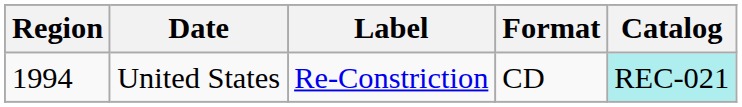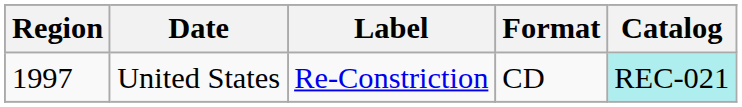 <table class="wikitable">
 <tr>
 <th>Region</th>
 <th>Date</th>
 <th>Label</th>
 <th>Format</th>
 <th>Catalog</th>
 </tr>
 <tr>
-<td>1994</td>
+<td>1997</td>
 <td>United States</td>
 <td><a href='#'>Re-Constriction</a></td>
 <td>CD</td>
 <td style="background: paleturquoise;">REC-021</td>
 </tr>
 </table>
